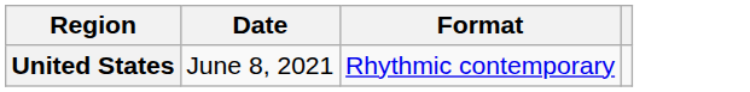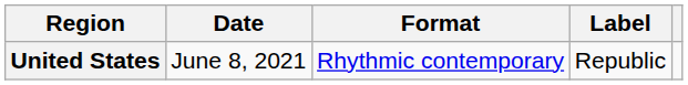 <table class="wikitable plainrowheaders">
 <tr>
 <th scope="col">Region</th>
 <th scope="col">Date</th>
 <th scope="col">Format</th>
+<th scope="col">Label</th>
 <th scope="col"></th>
 </tr>
 <tr>
 <th scope="row">United States</th>
 <td>June 8, 2021</td>
 <td><a href='#'>Rhythmic contemporary</a></td>
+<td>Republic</td>
 <td></td>
 </tr>
 </table>
